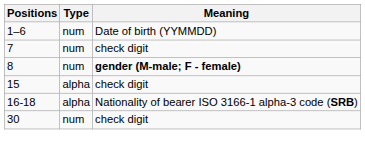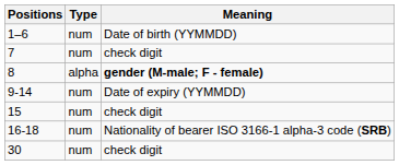 <table class="wikitable">
 <tr>
 <th>Positions</th>
 <th>Type</th>
 <th>Meaning</th>
 </tr>
 <tr>
 <td>1–6</td>
 <td>num</td>
 <td>Date of birth (YYMMDD)</td>
 </tr>
 <tr>
 <td>7</td>
 <td>num</td>
 <td>check digit</td>
 </tr>
 <tr>
 <td>8</td>
-<td>num</td>
+<td>alpha</td>
 <td><strong>gender (M-male; F - female)</strong></td>
 </tr>
 <tr>
+<td>9-14</td>
+<td>num</td>
+<td>Date of expiry (YYMMDD)</td>
+</tr>
+<tr>
 <td>15</td>
-<td>alpha</td>
+<td>num</td>
 <td>check digit</td>
 </tr>
 <tr>
 <td>16-18</td>
-<td>alpha</td>
+<td>num</td>
 <td>Nationality of bearer ISO 3166-1 alpha-3 code (<strong>SRB</strong>)</td>
 </tr>
 <tr>
 <td>30</td>
 <td>num</td>
 <td>check digit</td>
 </tr>
 </table>
